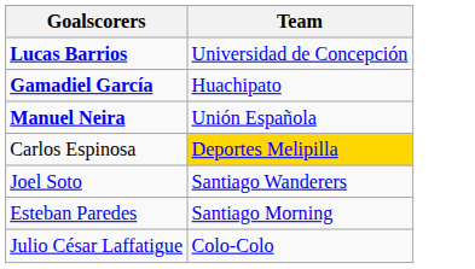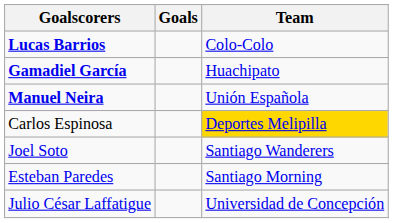 <table class="wikitable sortable" style="font-size: 95%;">
 <tr>
 <th>Goalscorers</th>
+<th>Goals</th>
 <th>Team</th>
 </tr>
 <tr>
 <td> <strong><a href='#'>Lucas Barrios</a></strong></td>
-<td><a href='#'>Universidad de Concepción</a></td>
+<td></td>
+<td><a href='#'>Colo-Colo</a></td>
 </tr>
 <tr>
 <td> <strong><a href='#'>Gamadiel García</a></strong></td>
+<td></td>
 <td><a href='#'>Huachipato</a></td>
 </tr>
 <tr>
 <td> <strong><a href='#'>Manuel Neira</a></strong></td>
+<td></td>
 <td><a href='#'>Unión Española</a></td>
 </tr>
 <tr>
 <td> Carlos Espinosa</td>
+<td></td>
 <td style="background: gold;"><a href='#'>Deportes Melipilla</a></td>
 </tr>
 <tr>
 <td> <a href='#'>Joel Soto</a></td>
+<td></td>
 <td><a href='#'>Santiago Wanderers</a></td>
 </tr>
 <tr>
 <td> <a href='#'>Esteban Paredes</a></td>
+<td></td>
 <td><a href='#'>Santiago Morning</a></td>
 </tr>
 <tr>
 <td> <a href='#'>Julio César Laffatigue</a></td>
-<td><a href='#'>Colo-Colo</a></td>
+<td></td>
+<td><a href='#'>Universidad de Concepción</a></td>
 </tr>
 </table>
